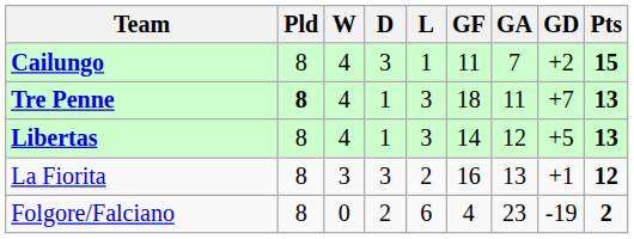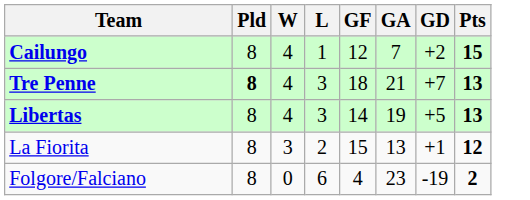 <table class="wikitable" style="text-align: center;">
 <tr>
 <th width="175">Team</th>
 <th width="20">Pld</th>
 <th width="20">W</th>
-<th width="20">D</th>
 <th width="20">L</th>
 <th width="20">GF</th>
 <th width="20">GA</th>
 <th width="20">GD</th>
 <th width="20">Pts</th>
 </tr>
 <tr bgcolor=#ccffcc>
 <td align=left><strong><a href='#'>Cailungo</a></strong></td>
 <td>8</td>
 <td>4</td>
-<td>3</td>
 <td>1</td>
-<td>11</td>
+<td>12</td>
 <td>7</td>
 <td>+2</td>
 <td><strong>15</strong></td>
 </tr>
 <tr bgcolor=#ccffcc>
 <td align=left><strong><a href='#'>Tre Penne</a></strong></td>
 <td><strong>8</strong></td>
 <td>4</td>
-<td>1</td>
 <td>3</td>
 <td>18</td>
-<td>11</td>
+<td>21</td>
 <td>+7</td>
 <td><strong>13</strong></td>
 </tr>
 <tr bgcolor=#ccffcc>
 <td align=left><strong><a href='#'>Libertas</a></strong></td>
 <td>8</td>
 <td>4</td>
-<td>1</td>
 <td>3</td>
 <td>14</td>
-<td>12</td>
+<td>19</td>
 <td>+5</td>
 <td><strong>13</strong></td>
 </tr>
 <tr>
 <td align=left><a href='#'>La Fiorita</a></td>
 <td>8</td>
 <td>3</td>
-<td>3</td>
 <td>2</td>
-<td>16</td>
+<td>15</td>
 <td>13</td>
 <td>+1</td>
 <td><strong>12</strong></td>
 </tr>
 <tr>
 <td align=left><a href='#'>Folgore/Falciano</a></td>
 <td>8</td>
 <td>0</td>
-<td>2</td>
 <td>6</td>
 <td>4</td>
 <td>23</td>
 <td>-19</td>
 <td><strong>2</strong></td>
 </tr>
 </table>
